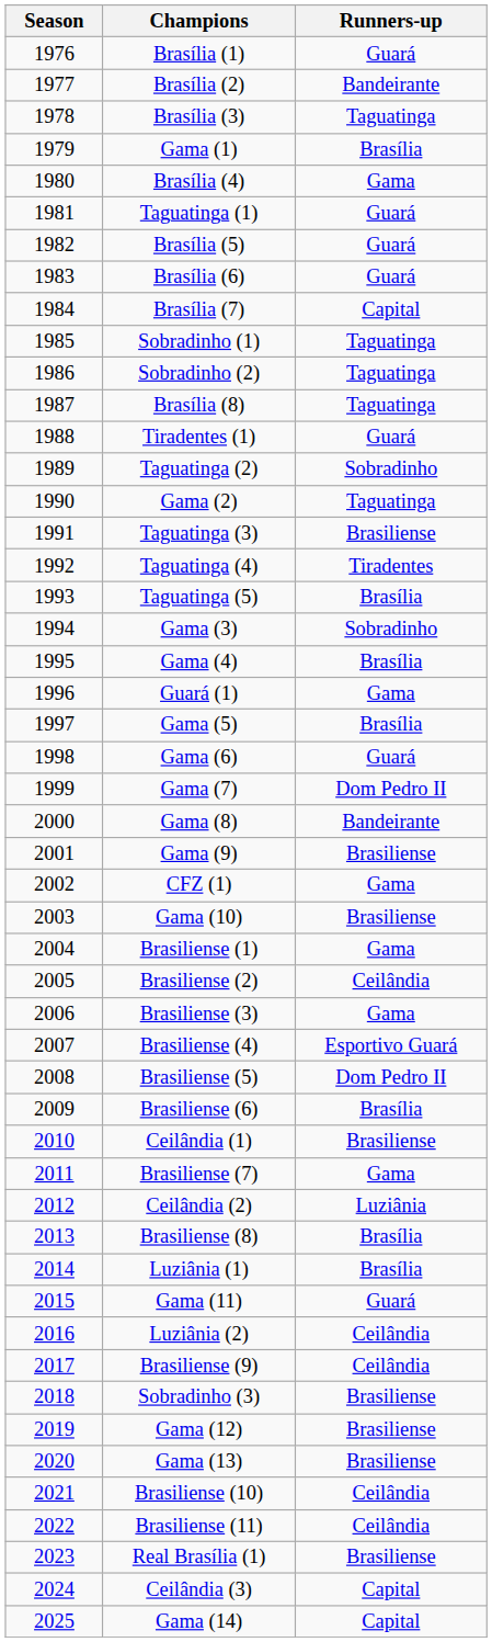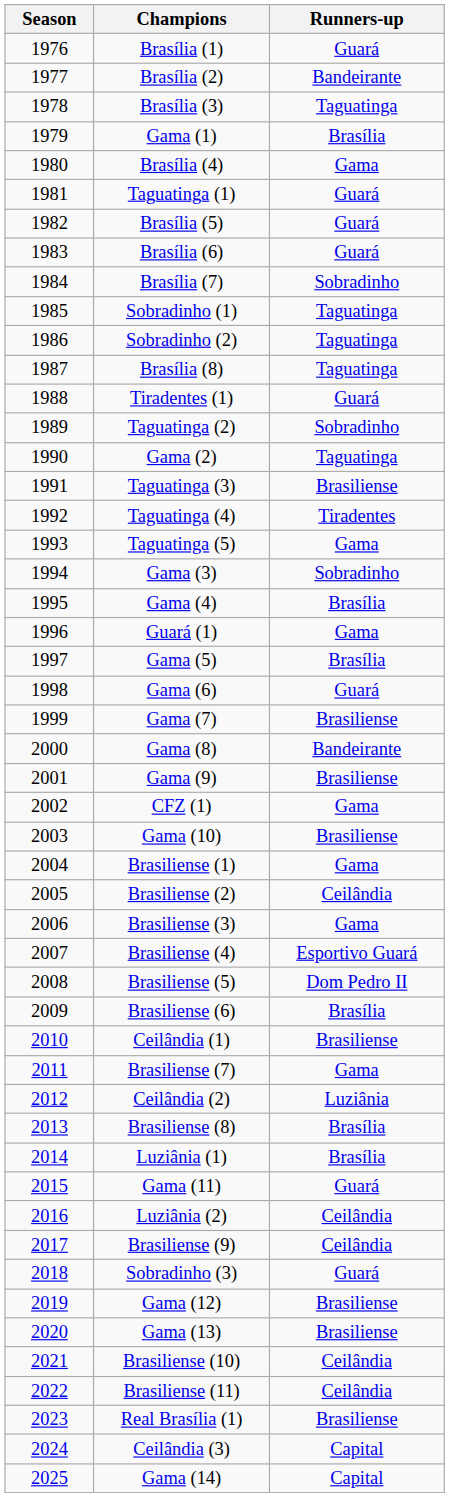 <table class="wikitable" style="text-align:center; margin-left:1em;">
 <tr>
 <th style="width:70px">Season</th>
 <th style="width:145px">Champions</th>
 <th style="width:145px">Runners-up</th>
 </tr>
 <tr>
 <td>1976</td>
 <td><a href='#'>Brasília</a> (1)</td>
 <td><a href='#'>Guará</a></td>
 </tr>
 <tr>
 <td>1977</td>
 <td><a href='#'>Brasília</a> (2)</td>
 <td><a href='#'>Bandeirante</a></td>
 </tr>
 <tr>
 <td>1978</td>
 <td><a href='#'>Brasília</a> (3)</td>
 <td><a href='#'>Taguatinga</a></td>
 </tr>
 <tr>
 <td>1979</td>
 <td><a href='#'>Gama</a> (1)</td>
 <td><a href='#'>Brasília</a></td>
 </tr>
 <tr>
 <td>1980</td>
 <td><a href='#'>Brasília</a> (4)</td>
 <td><a href='#'>Gama</a></td>
 </tr>
 <tr>
 <td>1981</td>
 <td><a href='#'>Taguatinga</a> (1)</td>
 <td><a href='#'>Guará</a></td>
 </tr>
 <tr>
 <td>1982</td>
 <td><a href='#'>Brasília</a> (5)</td>
 <td><a href='#'>Guará</a></td>
 </tr>
 <tr>
 <td>1983</td>
 <td><a href='#'>Brasília</a> (6)</td>
 <td><a href='#'>Guará</a></td>
 </tr>
 <tr>
 <td>1984</td>
 <td><a href='#'>Brasília</a> (7)</td>
-<td><a href='#'>Capital</a></td>
+<td><a href='#'>Sobradinho</a></td>
 </tr>
 <tr>
 <td>1985</td>
 <td><a href='#'>Sobradinho</a> (1)</td>
 <td><a href='#'>Taguatinga</a></td>
 </tr>
 <tr>
 <td>1986</td>
 <td><a href='#'>Sobradinho</a> (2)</td>
 <td><a href='#'>Taguatinga</a></td>
 </tr>
 <tr>
 <td>1987</td>
 <td><a href='#'>Brasília</a> (8)</td>
 <td><a href='#'>Taguatinga</a></td>
 </tr>
 <tr>
 <td>1988</td>
 <td><a href='#'>Tiradentes</a> (1)</td>
 <td><a href='#'>Guará</a></td>
 </tr>
 <tr>
 <td>1989</td>
 <td><a href='#'>Taguatinga</a> (2)</td>
 <td><a href='#'>Sobradinho</a></td>
 </tr>
 <tr>
 <td>1990</td>
 <td><a href='#'>Gama</a> (2)</td>
 <td><a href='#'>Taguatinga</a></td>
 </tr>
 <tr>
 <td>1991</td>
 <td><a href='#'>Taguatinga</a> (3)</td>
 <td><a href='#'>Brasiliense</a></td>
 </tr>
 <tr>
 <td>1992</td>
 <td><a href='#'>Taguatinga</a> (4)</td>
 <td><a href='#'>Tiradentes</a></td>
 </tr>
 <tr>
 <td>1993</td>
 <td><a href='#'>Taguatinga</a> (5)</td>
-<td><a href='#'>Brasília</a></td>
+<td><a href='#'>Gama</a></td>
 </tr>
 <tr>
 <td>1994</td>
 <td><a href='#'>Gama</a> (3)</td>
 <td><a href='#'>Sobradinho</a></td>
 </tr>
 <tr>
 <td>1995</td>
 <td><a href='#'>Gama</a> (4)</td>
 <td><a href='#'>Brasília</a></td>
 </tr>
 <tr>
 <td>1996</td>
 <td><a href='#'>Guará</a> (1)</td>
 <td><a href='#'>Gama</a></td>
 </tr>
 <tr>
 <td>1997</td>
 <td><a href='#'>Gama</a> (5)</td>
 <td><a href='#'>Brasília</a></td>
 </tr>
 <tr>
 <td>1998</td>
 <td><a href='#'>Gama</a> (6)</td>
 <td><a href='#'>Guará</a></td>
 </tr>
 <tr>
 <td>1999</td>
 <td><a href='#'>Gama</a> (7)</td>
-<td><a href='#'>Dom Pedro II</a></td>
+<td><a href='#'>Brasiliense</a></td>
 </tr>
 <tr>
 <td>2000</td>
 <td><a href='#'>Gama</a> (8)</td>
 <td><a href='#'>Bandeirante</a></td>
 </tr>
 <tr>
 <td>2001</td>
 <td><a href='#'>Gama</a> (9)</td>
 <td><a href='#'>Brasiliense</a></td>
 </tr>
 <tr>
 <td>2002</td>
 <td><a href='#'>CFZ</a> (1)</td>
 <td><a href='#'>Gama</a></td>
 </tr>
 <tr>
 <td>2003</td>
 <td><a href='#'>Gama</a> (10)</td>
 <td><a href='#'>Brasiliense</a></td>
 </tr>
 <tr>
 <td>2004</td>
 <td><a href='#'>Brasiliense</a> (1)</td>
 <td><a href='#'>Gama</a></td>
 </tr>
 <tr>
 <td>2005</td>
 <td><a href='#'>Brasiliense</a> (2)</td>
 <td><a href='#'>Ceilândia</a></td>
 </tr>
 <tr>
 <td>2006</td>
 <td><a href='#'>Brasiliense</a> (3)</td>
 <td><a href='#'>Gama</a></td>
 </tr>
 <tr>
 <td>2007</td>
 <td><a href='#'>Brasiliense</a> (4)</td>
 <td><a href='#'>Esportivo Guará</a></td>
 </tr>
 <tr>
 <td>2008</td>
 <td><a href='#'>Brasiliense</a> (5)</td>
 <td><a href='#'>Dom Pedro II</a></td>
 </tr>
 <tr>
 <td>2009</td>
 <td><a href='#'>Brasiliense</a> (6)</td>
 <td><a href='#'>Brasília</a></td>
 </tr>
 <tr>
 <td><a href='#'>2010</a></td>
 <td><a href='#'>Ceilândia</a> (1)</td>
 <td><a href='#'>Brasiliense</a></td>
 </tr>
 <tr>
 <td><a href='#'>2011</a></td>
 <td><a href='#'>Brasiliense</a> (7)</td>
 <td><a href='#'>Gama</a></td>
 </tr>
 <tr>
 <td><a href='#'>2012</a></td>
 <td><a href='#'>Ceilândia</a> (2)</td>
 <td><a href='#'>Luziânia</a></td>
 </tr>
 <tr>
 <td><a href='#'>2013</a></td>
 <td><a href='#'>Brasiliense</a> (8)</td>
 <td><a href='#'>Brasília</a></td>
 </tr>
 <tr>
 <td><a href='#'>2014</a></td>
 <td><a href='#'>Luziânia</a> (1)</td>
 <td><a href='#'>Brasília</a></td>
 </tr>
 <tr>
 <td><a href='#'>2015</a></td>
 <td><a href='#'>Gama</a> (11)</td>
 <td><a href='#'>Guará</a></td>
 </tr>
 <tr>
 <td><a href='#'>2016</a></td>
 <td><a href='#'>Luziânia</a> (2)</td>
 <td><a href='#'>Ceilândia</a></td>
 </tr>
 <tr>
 <td><a href='#'>2017</a></td>
 <td><a href='#'>Brasiliense</a> (9)</td>
 <td><a href='#'>Ceilândia</a></td>
 </tr>
 <tr>
 <td><a href='#'>2018</a></td>
 <td><a href='#'>Sobradinho</a> (3)</td>
-<td><a href='#'>Brasiliense</a></td>
+<td><a href='#'>Guará</a></td>
 </tr>
 <tr>
 <td><a href='#'>2019</a></td>
 <td><a href='#'>Gama</a> (12)</td>
 <td><a href='#'>Brasiliense</a></td>
 </tr>
 <tr>
 <td><a href='#'>2020</a></td>
 <td><a href='#'>Gama</a> (13)</td>
 <td><a href='#'>Brasiliense</a></td>
 </tr>
 <tr>
 <td><a href='#'>2021</a></td>
 <td><a href='#'>Brasiliense</a> (10)</td>
 <td><a href='#'>Ceilândia</a></td>
 </tr>
 <tr>
 <td><a href='#'>2022</a></td>
 <td><a href='#'>Brasiliense</a> (11)</td>
 <td><a href='#'>Ceilândia</a></td>
 </tr>
 <tr>
 <td><a href='#'>2023</a></td>
 <td><a href='#'>Real Brasília</a> (1)</td>
 <td><a href='#'>Brasiliense</a></td>
 </tr>
 <tr>
 <td><a href='#'>2024</a></td>
 <td><a href='#'>Ceilândia</a> (3)</td>
 <td><a href='#'>Capital</a></td>
 </tr>
 <tr>
 <td><a href='#'>2025</a></td>
 <td><a href='#'>Gama</a> (14)</td>
 <td><a href='#'>Capital</a></td>
 </tr>
 </table>
